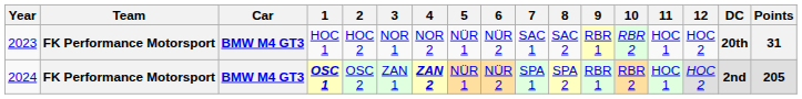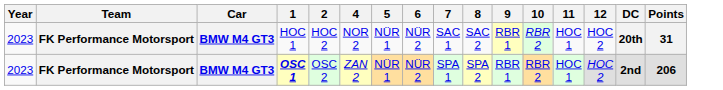 <table class="wikitable" style="text-align:center; font-size:85%">
 <tr>
 <th>Year</th>
 <th>Team</th>
 <th>Car</th>
 <th>1</th>
 <th>2</th>
-<th>3</th>
 <th>4</th>
 <th>5</th>
 <th>6</th>
 <th>7</th>
 <th>8</th>
 <th>9</th>
 <th>10</th>
 <th>11</th>
 <th>12</th>
 <th>DC</th>
 <th>Points</th>
 </tr>
 <tr>
 <td><a href='#'>2023</a></td>
 <th nowrap>FK Performance Motorsport</th>
 <th nowrap><a href='#'>BMW M4 GT3</a></th>
 <td style="background:#;"><a href='#'>HOC<br>1</a></td>
 <td style="background:#;"><a href='#'>HOC<br>2</a></td>
-<td style="background:#;"><a href='#'>NOR<br>1</a></td>
 <td style="background:#;"><a href='#'>NOR<br>2</a></td>
 <td style="background:#;"><a href='#'>NÜR<br>1</a></td>
 <td style="background:#;"><a href='#'>NÜR<br>2</a></td>
 <td style="background:#;"><a href='#'>SAC<br>1</a></td>
 <td style="background:#;"><a href='#'>SAC<br>2</a></td>
 <td style="background:#FFFFBF;"><a href='#'>RBR<br>1</a><br></td>
 <td style="background:#DFFFDF;"><em><a href='#'>RBR<br>2</a></em><br></td>
 <td style="background:#;"><a href='#'>HOC<br>1</a></td>
 <td style="background:#;"><a href='#'>HOC<br>2</a></td>
 <th>20th</th>
 <th>31</th>
 </tr>
 <tr>
-<td><a href='#'>2024</a></td>
+<td><a href='#'>2023</a></td>
 <th nowrap>FK Performance Motorsport</th>
 <th nowrap><a href='#'>BMW M4 GT3</a></th>
 <td style="background:#FFFFBF;"><strong><em><a href='#'>OSC<br>1</a></em></strong><br></td>
 <td style="background:#dfffdf;"><a href='#'>OSC<br>2</a><br></td>
-<td style="background:#dfffdf;"><a href='#'>ZAN<br>1</a><br></td>
-<td style="background:#FFFFBF;"><strong><em><a href='#'>ZAN<br>2</a></em><br></strong></td>
+<td style="background:#FFFFBF;"><em><a href='#'>ZAN<br>2</a></em><br></td>
 <td style="background:#ffdf9f;"><a href='#'>NÜR<br>1</a><br></td>
 <td style="background:#ffdf9f;"><a href='#'>NÜR<br>2</a><br></td>
 <td style="background:#dfffdf;"><a href='#'>SPA<br>1</a><br></td>
 <td style="background:#FFFFBF;"><a href='#'>SPA<br>2</a><br></td>
 <td style="background:#dfffdf;"><a href='#'>RBR<br>1</a><br></td>
 <td style="background:#ffdf9f;"><a href='#'>RBR<br>2</a><br></td>
 <td style="background:#dfffdf;"><a href='#'>HOC<br>1</a><br></td>
 <td style="background:#dfdfdf;"><em><a href='#'>HOC<br>2</a></em><br></td>
 <th style="background:#dfdfdf;">2nd</th>
-<th style="background:#dfdfdf;">205</th>
+<th style="background:#dfdfdf;">206</th>
 </tr>
 </table>
